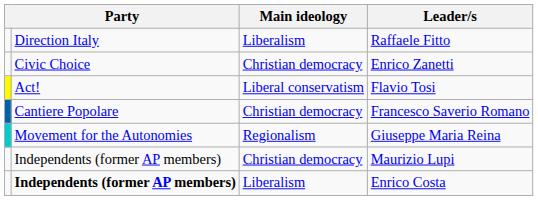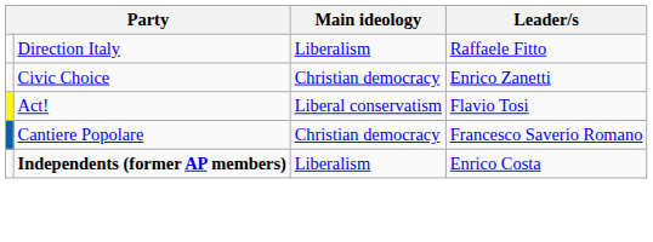 <table class="wikitable" style="font-size:95%">
 <tr>
 <th colspan=2>Party</th>
 <th>Main ideology</th>
 <th>Leader/s</th>
 </tr>
 <tr>
 <td bgcolor=></td>
 <td><a href='#'>Direction Italy</a></td>
 <td><a href='#'>Liberalism</a></td>
 <td><a href='#'>Raffaele Fitto</a></td>
 </tr>
 <tr>
 <td bgcolor=></td>
 <td><a href='#'>Civic Choice</a></td>
 <td><a href='#'>Christian democracy</a></td>
 <td><a href='#'>Enrico Zanetti</a></td>
 </tr>
 <tr>
 <td bgcolor="#FFFA00"></td>
 <td><a href='#'>Act!</a></td>
 <td><a href='#'>Liberal conservatism</a></td>
 <td><a href='#'>Flavio Tosi</a></td>
 </tr>
 <tr>
 <td bgcolor="#0060AA"></td>
 <td><a href='#'>Cantiere Popolare</a></td>
 <td><a href='#'>Christian democracy</a></td>
 <td><a href='#'>Francesco Saverio Romano</a></td>
 </tr>
 <tr>
-<td bgcolor="#00CCCC"></td>
-<td><a href='#'>Movement for the Autonomies</a></td>
-<td><a href='#'>Regionalism</a></td>
-<td><a href='#'>Giuseppe Maria Reina</a></td>
-</tr>
-<tr>
-<td bgcolor=></td>
-<td>Independents (former <a href='#'>AP</a> members)</td>
-<td><a href='#'>Christian democracy</a></td>
-<td><a href='#'>Maurizio Lupi</a></td>
-</tr>
-<tr>
 <td bgcolor=></td>
 <td><strong>Independents (former <a href='#'>AP</a> members)</strong></td>
 <td><a href='#'>Liberalism</a></td>
 <td><a href='#'>Enrico Costa</a></td>
 </tr>
 </table>
